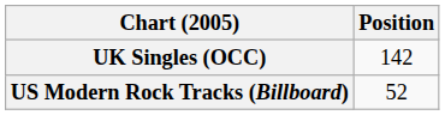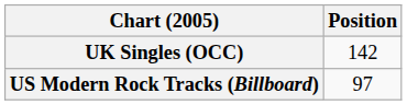 <table class="wikitable plainrowheaders" style="text-align:center">
 <tr>
 <th scope="col">Chart (2005)</th>
 <th scope="col">Position</th>
 </tr>
 <tr>
 <th scope="row">UK Singles (OCC)</th>
 <td>142</td>
 </tr>
 <tr>
 <th scope="row">US Modern Rock Tracks (<em>Billboard</em>)</th>
-<td>52</td>
+<td>97</td>
 </tr>
 </table>
